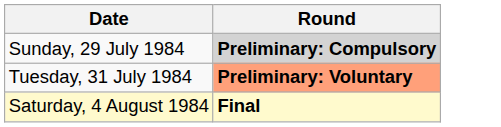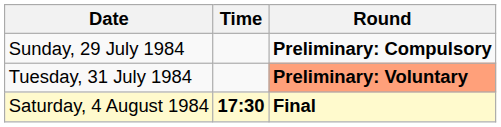 <table class="wikitable">
 <tr>
 <th>Date</th>
+<th>Time</th>
 <th>Round</th>
 </tr>
 <tr>
 <td>Sunday, 29 July 1984</td>
-<td style="background: lightgrey;"><strong>Preliminary: Compulsory</strong></td>
+<td></td>
+<td><strong>Preliminary: Compulsory</strong></td>
 </tr>
 <tr>
 <td>Tuesday, 31 July 1984</td>
+<td></td>
 <td style="background: lightsalmon;"><strong>Preliminary: Voluntary</strong></td>
 </tr>
 <tr style=background:lemonchiffon>
 <td>Saturday, 4 August 1984</td>
+<td><strong>17:30</strong></td>
 <td><strong>Final</strong></td>
 </tr>
 </table>
